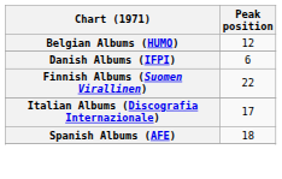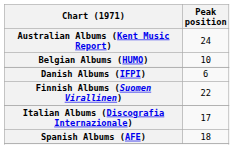 <table class="wikitable sortable plainrowheaders">
 <tr>
 <th style="width:20em;">Chart (1971)</th>
 <th>Peak<br>position</th>
 </tr>
 <tr>
+<th scope="row">Australian Albums (<a href='#'>Kent Music Report</a>)</th>
+<td align="center">24</td>
+</tr>
+<tr>
 <th scope="row">Belgian Albums (<a href='#'>HUMO</a>)</th>
-<td align="center">12</td>
+<td align="center">10</td>
 </tr>
 <tr>
 </tr>
 <tr>
 <th scope="row">Danish Albums (<a href='#'>IFPI</a>)</th>
 <td align="center">6</td>
 </tr>
 <tr>
 <th scope="row">Finnish Albums (<a href='#'><em>Suomen Virallinen</em></a>)</th>
 <td style="text-align:center;">22</td>
 </tr>
 <tr>
 </tr>
 <tr>
 <th scope="row">Italian Albums (<a href='#'>Discografia Internazionale</a>)</th>
 <td align="center">17</td>
 </tr>
 <tr>
 <th scope="row">Spanish Albums (<a href='#'>AFE</a>)</th>
 <td align="center">18</td>
 </tr>
 <tr>
 </tr>
 <tr>
 </tr>
 </table>
